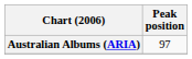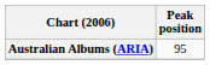 <table class="wikitable sortable plainrowheaders" style="text-align:center">
 <tr>
 <th scope="col">Chart (2006)</th>
 <th scope="col">Peak<br>position</th>
 </tr>
 <tr>
 <th scope="row">Australian Albums (<a href='#'>ARIA</a>)</th>
-<td>97</td>
+<td>95</td>
 </tr>
 <tr>
 </tr>
 <tr>
 </tr>
 <tr>
 </tr>
 <tr>
 </tr>
 <tr>
 </tr>
 <tr>
 </tr>
 </table>
